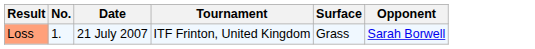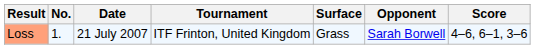 <table class="sortable wikitable">
 <tr>
 <th>Result</th>
 <th>No.</th>
 <th>Date</th>
 <th>Tournament</th>
 <th>Surface</th>
 <th>Opponent</th>
+<th>Score</th>
 </tr>
 <tr style="background:#f0f8ff;">
 <td style="background:#ffa07a;">Loss</td>
 <td>1.</td>
 <td>21 July 2007</td>
 <td>ITF Frinton, United Kingdom</td>
 <td>Grass</td>
 <td> <a href='#'>Sarah Borwell</a></td>
+<td>4–6, 6–1, 3–6</td>
 </tr>
 </table>
